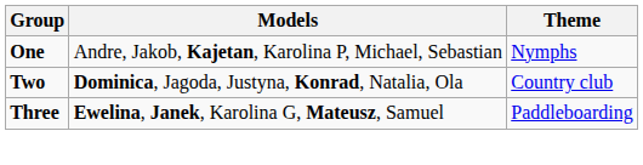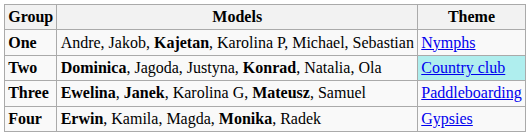 <table class="wikitable">
 <tr>
 <th>Group</th>
 <th>Models</th>
 <th>Theme</th>
 </tr>
 <tr>
 <td><strong>One</strong></td>
 <td>Andre, Jakob, <strong>Kajetan</strong>, Karolina P, Michael, Sebastian</td>
 <td><a href='#'>Nymphs</a></td>
 </tr>
 <tr>
 <td><strong>Two</strong></td>
 <td><strong>Dominica</strong>, Jagoda, Justyna, <strong>Konrad</strong>, Natalia, Ola</td>
-<td><a href='#'>Country club</a></td>
+<td style="background: paleturquoise;"><a href='#'>Country club</a></td>
 </tr>
 <tr>
 <td><strong>Three</strong></td>
 <td><strong>Ewelina</strong>, <strong>Janek</strong>, Karolina G, <strong>Mateusz</strong>, Samuel</td>
 <td><a href='#'>Paddleboarding</a></td>
 </tr>
+<tr>
+<td><strong>Four</strong></td>
+<td><strong>Erwin</strong>, Kamila, Magda, <strong>Monika</strong>, Radek</td>
+<td><a href='#'>Gypsies</a></td>
+</tr>
 </table>
